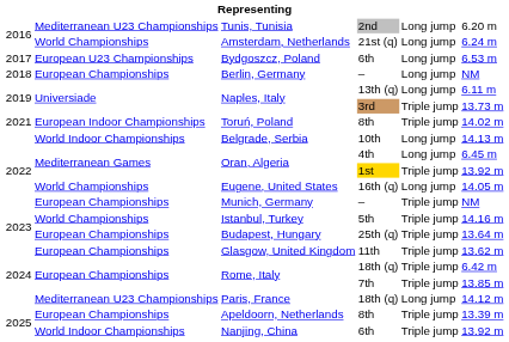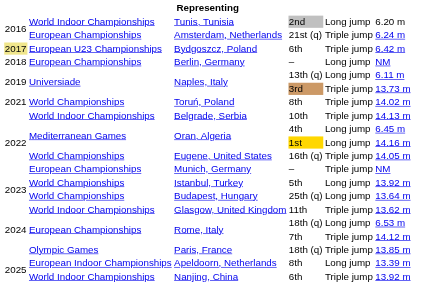 <table>
 <tr>
 <th colspan="6">Representing </th>
 </tr>
 <tr>
 <td rowspan=2>2016</td>
-<td><a href='#'>Mediterranean U23 Championships</a></td>
+<td><a href='#'>World Indoor Championships</a></td>
 <td><a href='#'>Tunis, Tunisia</a></td>
 <td bgcolor=silver>2nd</td>
 <td>Long jump</td>
 <td>6.20 m</td>
 </tr>
 <tr>
-<td><a href='#'>World Championships</a></td>
+<td><a href='#'>European Championships</a></td>
 <td><a href='#'>Amsterdam, Netherlands</a></td>
 <td>21st (q)</td>
-<td>Long jump</td>
+<td>Triple jump</td>
 <td><a href='#'>6.24 m</a></td>
 </tr>
 <tr>
-<td>2017</td>
+<td style="background: khaki;">2017</td>
 <td><a href='#'>European U23 Championships</a></td>
 <td><a href='#'>Bydgoszcz, Poland</a></td>
 <td>6th</td>
-<td>Long jump</td>
-<td><a href='#'>6.53 m</a></td>
+<td>Triple jump</td>
+<td><a href='#'>6.42 m</a></td>
 </tr>
 <tr>
 <td>2018</td>
 <td><a href='#'>European Championships</a></td>
 <td><a href='#'>Berlin, Germany</a></td>
 <td>–</td>
 <td>Long jump</td>
 <td><a href='#'>NM</a></td>
 </tr>
 <tr>
 <td rowspan=2>2019</td>
 <td rowspan=2><a href='#'>Universiade</a></td>
 <td rowspan=2><a href='#'>Naples, Italy</a></td>
 <td>13th (q)</td>
 <td>Long jump</td>
 <td><a href='#'>6.11 m</a></td>
 </tr>
 <tr>
 <td bgcolor=cc9966>3rd</td>
 <td>Triple jump</td>
 <td><a href='#'>13.73 m</a></td>
 </tr>
 <tr>
 <td>2021</td>
-<td><a href='#'>European Indoor Championships</a></td>
+<td><a href='#'>World Championships</a></td>
 <td><a href='#'>Toruń, Poland</a></td>
 <td>8th</td>
 <td>Triple jump</td>
 <td><a href='#'>14.02 m</a></td>
 </tr>
 <tr>
 <td rowspan=5>2022</td>
 <td><a href='#'>World Indoor Championships</a></td>
 <td><a href='#'>Belgrade, Serbia</a></td>
 <td>10th</td>
-<td>Long jump</td>
+<td>Triple jump</td>
 <td><a href='#'>14.13 m</a></td>
 </tr>
 <tr>
 <td rowspan=2><a href='#'>Mediterranean Games</a></td>
 <td rowspan=2><a href='#'>Oran, Algeria</a></td>
 <td>4th</td>
 <td>Long jump</td>
 <td><a href='#'>6.45 m</a></td>
 </tr>
 <tr>
 <td bgcolor=gold>1st</td>
-<td>Triple jump</td>
-<td><a href='#'>13.92 m</a></td>
+<td>Long jump</td>
+<td><a href='#'>14.16 m</a></td>
 </tr>
 <tr>
 <td><a href='#'>World Championships</a></td>
 <td><a href='#'>Eugene, United States</a></td>
 <td>16th (q)</td>
-<td>Long jump</td>
+<td>Triple jump</td>
 <td><a href='#'>14.05 m</a></td>
 </tr>
 <tr>
 <td><a href='#'>European Championships</a></td>
 <td><a href='#'>Munich, Germany</a></td>
 <td>–</td>
 <td>Triple jump</td>
 <td><a href='#'>NM</a></td>
 </tr>
 <tr>
 <td rowspan=2>2023</td>
 <td><a href='#'>World Championships</a></td>
 <td><a href='#'>Istanbul, Turkey</a></td>
 <td>5th</td>
-<td>Triple jump</td>
-<td><a href='#'>14.16 m</a></td>
+<td>Long jump</td>
+<td><a href='#'>13.92 m</a></td>
 </tr>
 <tr>
-<td><a href='#'>European Championships</a></td>
+<td><a href='#'>World Championships</a></td>
 <td><a href='#'>Budapest, Hungary</a></td>
 <td>25th (q)</td>
-<td>Triple jump</td>
+<td>Long jump</td>
 <td><a href='#'>13.64 m</a></td>
 </tr>
 <tr>
 <td rowspan=4>2024</td>
-<td><a href='#'>European Championships</a></td>
+<td><a href='#'>World Indoor Championships</a></td>
 <td><a href='#'>Glasgow, United Kingdom</a></td>
 <td>11th</td>
 <td>Triple jump</td>
 <td><a href='#'>13.62 m</a></td>
 </tr>
 <tr>
 <td rowspan=2><a href='#'>European Championships</a></td>
 <td rowspan=2><a href='#'>Rome, Italy</a></td>
 <td>18th (q)</td>
-<td>Triple jump</td>
-<td><a href='#'>6.42 m</a></td>
+<td>Long jump</td>
+<td><a href='#'>6.53 m</a></td>
 </tr>
 <tr>
 <td>7th</td>
 <td>Triple jump</td>
+<td><a href='#'>14.12 m</a></td>
+</tr>
+<tr>
+<td><a href='#'>Olympic Games</a></td>
+<td><a href='#'>Paris, France</a></td>
+<td>18th (q)</td>
+<td>Triple jump</td>
 <td><a href='#'>13.85 m</a></td>
 </tr>
 <tr>
-<td><a href='#'>Mediterranean U23 Championships</a></td>
-<td><a href='#'>Paris, France</a></td>
-<td>18th (q)</td>
-<td>Long jump</td>
-<td><a href='#'>14.12 m</a></td>
-</tr>
-<tr>
 <td rowspan = 2>2025</td>
-<td><a href='#'>European Championships</a></td>
+<td><a href='#'>European  Indoor Championships</a></td>
 <td><a href='#'>Apeldoorn, Netherlands</a></td>
 <td>8th</td>
-<td>Triple jump</td>
+<td>Long jump</td>
 <td><a href='#'>13.39 m</a></td>
 </tr>
 <tr>
 <td><a href='#'>World Indoor Championships</a></td>
 <td><a href='#'>Nanjing, China</a></td>
 <td>6th</td>
 <td>Triple jump</td>
 <td><a href='#'>13.92 m</a></td>
 </tr>
 </table>
